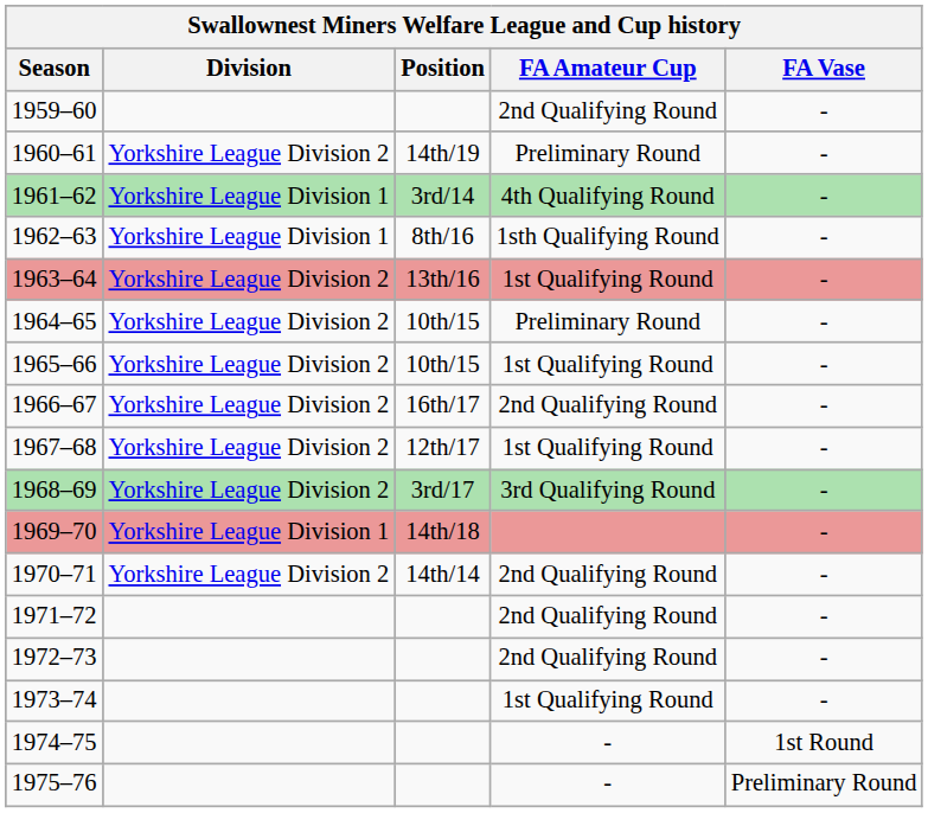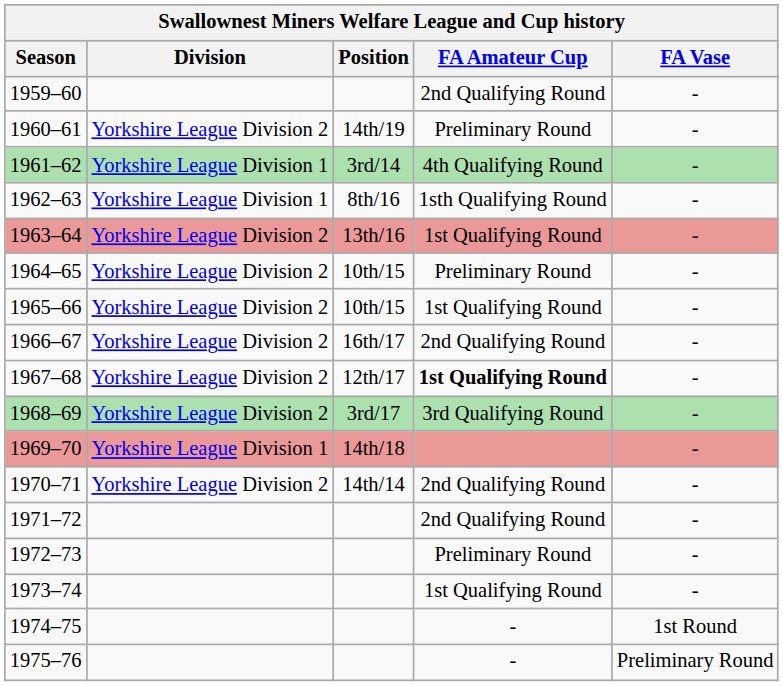 <table class="wikitable collapsible" style="text-align:center;font-size:75%">
 <tr>
 <th colspan="6"><strong>Swallownest Miners Welfare League and Cup history</strong></th>
 </tr>
 <tr>
 <th>Season</th>
 <th>Division</th>
 <th>Position</th>
 <th><a href='#'>FA Amateur Cup</a></th>
 <th><a href='#'>FA Vase</a></th>
 </tr>
 <tr>
 <td>1959–60</td>
 <td></td>
 <td></td>
 <td>2nd Qualifying Round</td>
 <td>-</td>
 </tr>
 <tr>
 <td>1960–61</td>
 <td><a href='#'>Yorkshire League</a> Division 2</td>
 <td>14th/19</td>
 <td>Preliminary Round</td>
 <td>-</td>
 </tr>
 <tr bgcolor="#ACE1AF">
 <td>1961–62</td>
 <td><a href='#'>Yorkshire League</a> Division 1</td>
 <td>3rd/14</td>
 <td>4th Qualifying Round</td>
 <td>-</td>
 </tr>
 <tr>
 <td>1962–63</td>
 <td><a href='#'>Yorkshire League</a> Division 1</td>
 <td>8th/16</td>
 <td>1sth Qualifying Round</td>
 <td>-</td>
 </tr>
 <tr bgcolor="#EB9898">
 <td>1963–64</td>
 <td><a href='#'>Yorkshire League</a> Division 2</td>
 <td>13th/16</td>
 <td>1st Qualifying Round</td>
 <td>-</td>
 </tr>
 <tr>
 <td>1964–65</td>
 <td><a href='#'>Yorkshire League</a> Division 2</td>
 <td>10th/15</td>
 <td>Preliminary Round</td>
 <td>-</td>
 </tr>
 <tr>
 <td>1965–66</td>
 <td><a href='#'>Yorkshire League</a> Division 2</td>
 <td>10th/15</td>
 <td>1st Qualifying Round</td>
 <td>-</td>
 </tr>
 <tr>
 <td>1966–67</td>
 <td><a href='#'>Yorkshire League</a> Division 2</td>
 <td>16th/17</td>
 <td>2nd Qualifying Round</td>
 <td>-</td>
 </tr>
 <tr>
 <td>1967–68</td>
 <td><a href='#'>Yorkshire League</a> Division 2</td>
 <td>12th/17</td>
-<td>1st Qualifying Round</td>
+<td><strong>1st Qualifying Round</strong></td>
 <td>-</td>
 </tr>
 <tr bgcolor="#ACE1AF">
 <td>1968–69</td>
 <td><a href='#'>Yorkshire League</a> Division 2</td>
 <td>3rd/17</td>
 <td>3rd Qualifying Round</td>
 <td>-</td>
 </tr>
 <tr bgcolor="#EB9898">
 <td>1969–70</td>
 <td><a href='#'>Yorkshire League</a> Division 1</td>
 <td>14th/18</td>
 <td></td>
 <td>-</td>
 </tr>
 <tr>
 <td>1970–71</td>
 <td><a href='#'>Yorkshire League</a> Division 2</td>
 <td>14th/14</td>
 <td>2nd Qualifying Round</td>
 <td>-</td>
 </tr>
 <tr>
 <td>1971–72</td>
 <td></td>
 <td></td>
 <td>2nd Qualifying Round</td>
 <td>-</td>
 </tr>
 <tr>
 <td>1972–73</td>
 <td></td>
 <td></td>
-<td>2nd Qualifying Round</td>
+<td>Preliminary Round</td>
 <td>-</td>
 </tr>
 <tr>
 <td>1973–74</td>
 <td></td>
 <td></td>
 <td>1st Qualifying Round</td>
 <td>-</td>
 </tr>
 <tr>
 <td>1974–75</td>
 <td></td>
 <td></td>
 <td>-</td>
 <td>1st Round</td>
 </tr>
 <tr>
 <td>1975–76</td>
 <td></td>
 <td></td>
 <td>-</td>
 <td>Preliminary Round</td>
 </tr>
 </table>
